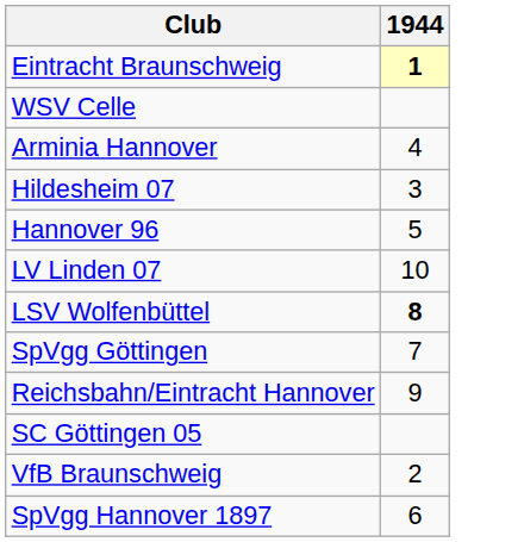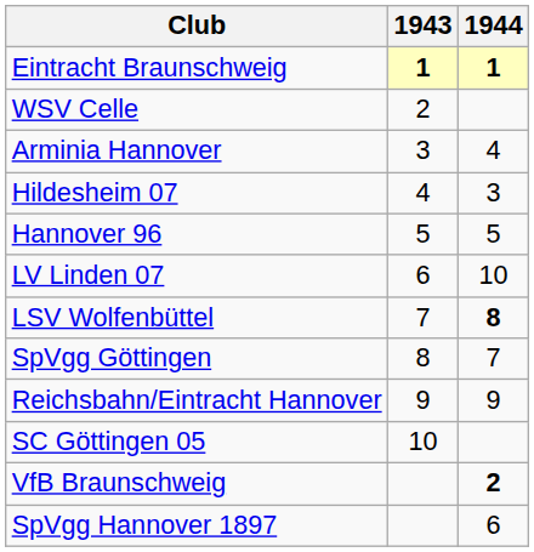 <table class="wikitable">
 <tr>
 <th>Club</th>
+<th>1943</th>
 <th>1944</th>
 </tr>
 <tr align="center">
 <td align="left"><a href='#'>Eintracht Braunschweig</a></td>
 <td bgcolor="#ffffbf"><strong>1</strong></td>
+<td bgcolor="#ffffbf"><strong>1</strong></td>
 </tr>
 <tr align="center">
 <td align="left"><a href='#'>WSV Celle</a></td>
+<td>2</td>
 <td></td>
 </tr>
 <tr align="center">
 <td align="left"><a href='#'>Arminia Hannover</a></td>
+<td>3</td>
 <td>4</td>
 </tr>
 <tr align="center">
 <td align="left"><a href='#'>Hildesheim 07</a></td>
+<td>4</td>
 <td>3</td>
 </tr>
 <tr align="center">
 <td align="left"><a href='#'>Hannover 96</a></td>
 <td>5</td>
+<td>5</td>
 </tr>
 <tr align="center">
 <td align="left"><a href='#'>LV Linden 07</a></td>
+<td>6</td>
 <td>10</td>
 </tr>
 <tr align="center">
 <td align="left"><a href='#'>LSV Wolfenbüttel</a></td>
+<td>7</td>
 <td><strong>8</strong></td>
 </tr>
 <tr align="center">
 <td align="left"><a href='#'>SpVgg Göttingen</a></td>
+<td>8</td>
 <td>7</td>
 </tr>
 <tr align="center">
 <td align="left"><a href='#'>Reichsbahn/Eintracht Hannover</a></td>
 <td>9</td>
+<td>9</td>
 </tr>
 <tr align="center">
 <td align="left"><a href='#'>SC Göttingen 05</a></td>
+<td>10</td>
 <td></td>
 </tr>
 <tr align="center">
 <td align="left"><a href='#'>VfB Braunschweig</a></td>
-<td>2</td>
+<td></td>
+<td><strong>2</strong></td>
 </tr>
 <tr align="center">
 <td align="left"><a href='#'>SpVgg Hannover 1897</a></td>
+<td></td>
 <td>6</td>
 </tr>
 </table>
